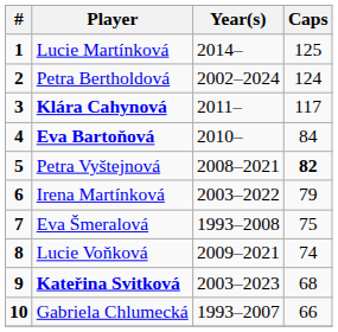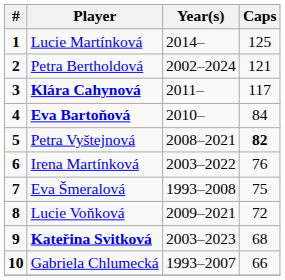 <table class="wikitable sortable">
 <tr>
 <th width=>#</th>
 <th width=>Player</th>
 <th width=>Year(s)</th>
 <th width=>Caps</th>
 </tr>
 <tr>
 <td align=center><strong>1</strong></td>
 <td><a href='#'>Lucie Martínková</a></td>
 <td>2014–</td>
 <td align=center>125</td>
 </tr>
 <tr>
 <td align=center><strong>2</strong></td>
 <td><a href='#'>Petra Bertholdová</a></td>
 <td>2002–2024</td>
-<td align=center>124</td>
+<td align=center>121</td>
 </tr>
 <tr>
 <td align=center><strong>3</strong></td>
 <td><strong><a href='#'>Klára Cahynová</a></strong></td>
 <td>2011–</td>
 <td align=center>117</td>
 </tr>
 <tr>
 <td align=center><strong>4</strong></td>
 <td><strong><a href='#'>Eva Bartoňová</a></strong></td>
 <td>2010–</td>
 <td align=center>84</td>
 </tr>
 <tr>
 <td align=center><strong>5</strong></td>
 <td><a href='#'>Petra Vyštejnová</a></td>
 <td>2008–2021</td>
 <td align=center><strong>82</strong></td>
 </tr>
 <tr>
 <td align=center><strong>6</strong></td>
 <td><a href='#'>Irena Martínková</a></td>
 <td>2003–2022</td>
-<td align=center>79</td>
+<td align=center>76</td>
 </tr>
 <tr>
 <td align=center><strong>7</strong></td>
 <td><a href='#'>Eva Šmeralová</a></td>
 <td>1993–2008</td>
 <td align=center>75</td>
 </tr>
 <tr>
 <td align=center><strong>8</strong></td>
 <td><a href='#'>Lucie Voňková</a></td>
 <td>2009–2021</td>
-<td align=center>74</td>
+<td align=center>72</td>
 </tr>
 <tr>
 <td align=center><strong>9</strong></td>
 <td><strong><a href='#'>Kateřina Svitková</a></strong></td>
 <td>2003–2023</td>
 <td align=center>68</td>
 </tr>
 <tr>
 <td align=center><strong>10</strong></td>
 <td><a href='#'>Gabriela Chlumecká</a></td>
 <td>1993–2007</td>
 <td align=center>66</td>
 </tr>
 <tr>
 </tr>
 </table>
